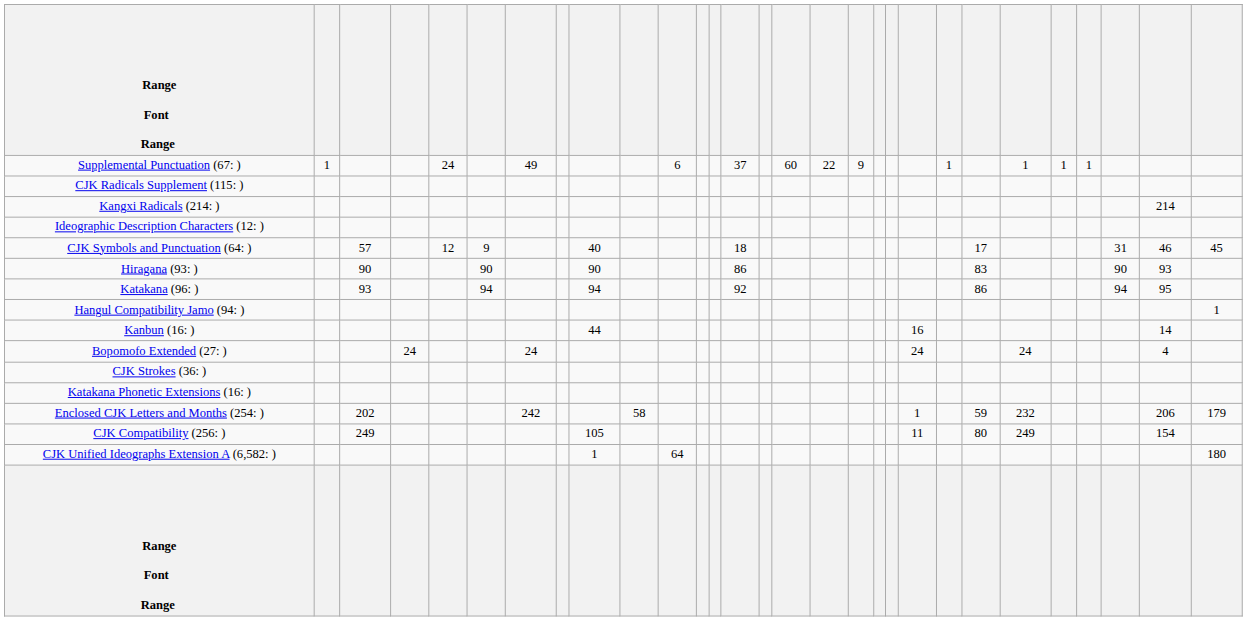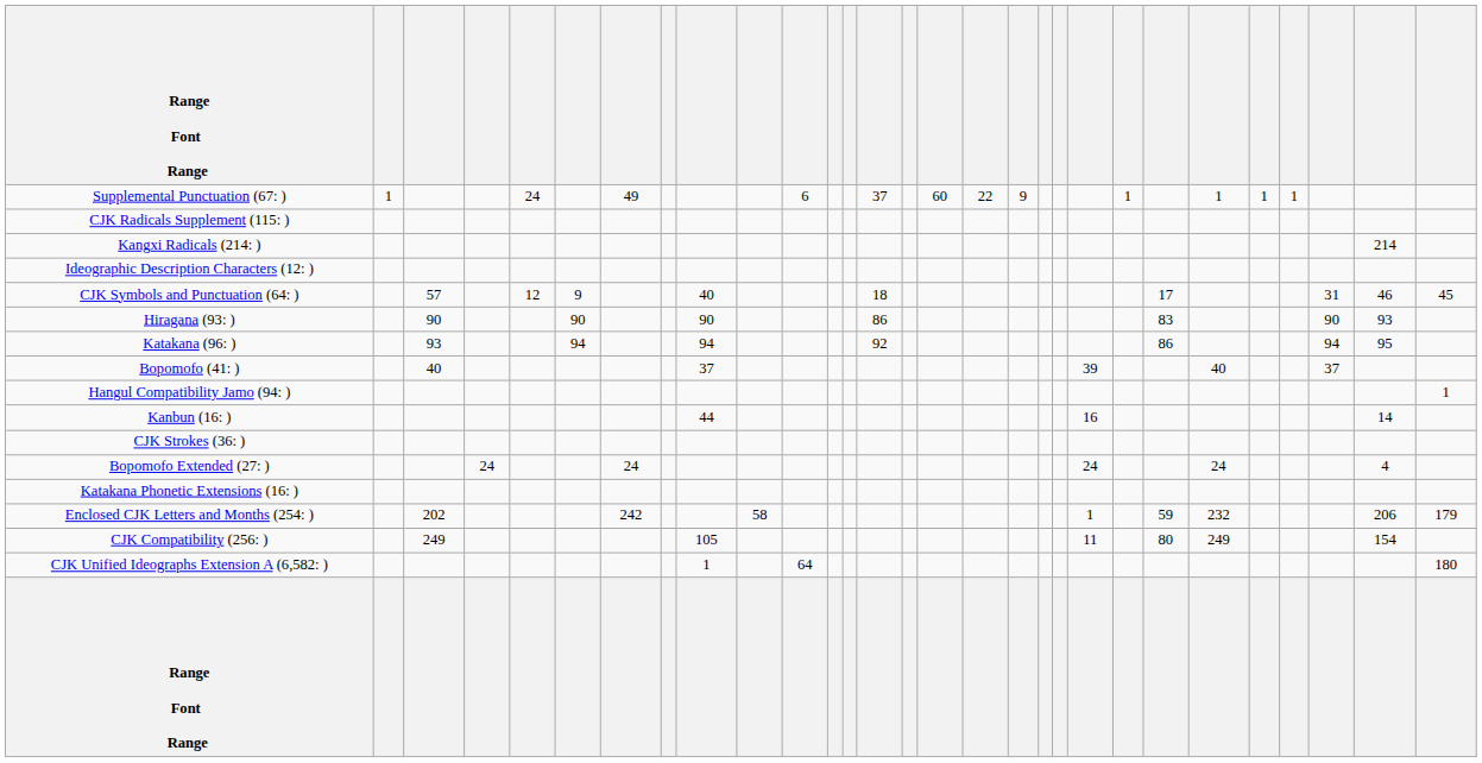 <table class="wikitable" style="width:100%; text-align:center; vertical-align:middle; font-size:80%;">
 <tr style="vertical-align: bottom; height:12em;">
 <th style="width:310px;"><br>Range<br><br>Font  <br><br>Range <span></span></th>
 <th></th>
 <th></th>
 <th></th>
 <th></th>
 <th></th>
 <th></th>
 <th></th>
 <th></th>
 <th></th>
 <th></th>
 <th></th>
 <th></th>
 <th></th>
 <th></th>
 <th></th>
 <th></th>
 <th></th>
 <th></th>
 <th></th>
 <th></th>
 <th></th>
 <th></th>
 <th></th>
 <th></th>
 <th></th>
 <th></th>
 <th></th>
 <th></th>
 </tr>
 <tr>
 <td><a href='#'>Supplemental Punctuation</a> (67: )</td>
 <td>1</td>
 <td></td>
 <td></td>
 <td>24</td>
 <td></td>
 <td>49</td>
 <td></td>
 <td></td>
 <td></td>
 <td>6</td>
 <td></td>
 <td></td>
 <td>37</td>
 <td></td>
 <td>60</td>
 <td>22</td>
 <td>9</td>
 <td></td>
 <td></td>
 <td></td>
 <td>1</td>
 <td></td>
 <td>1</td>
 <td>1</td>
 <td>1</td>
 <td></td>
 <td></td>
 <td></td>
 </tr>
 <tr>
 <td><a href='#'>CJK Radicals Supplement</a> (115: )</td>
 <td></td>
 <td></td>
 <td></td>
 <td></td>
 <td></td>
 <td></td>
 <td></td>
 <td></td>
 <td></td>
 <td></td>
 <td></td>
 <td></td>
 <td></td>
 <td></td>
 <td></td>
 <td></td>
 <td></td>
 <td></td>
 <td></td>
 <td></td>
 <td></td>
 <td></td>
 <td></td>
 <td></td>
 <td></td>
 <td></td>
 <td></td>
 <td></td>
 </tr>
 <tr>
 <td><a href='#'>Kangxi Radicals</a> (214: )</td>
 <td></td>
 <td></td>
 <td></td>
 <td></td>
 <td></td>
 <td></td>
 <td></td>
 <td></td>
 <td></td>
 <td></td>
 <td></td>
 <td></td>
 <td></td>
 <td></td>
 <td></td>
 <td></td>
 <td></td>
 <td></td>
 <td></td>
 <td></td>
 <td></td>
 <td></td>
 <td></td>
 <td></td>
 <td></td>
 <td></td>
 <td>214</td>
 <td></td>
 </tr>
 <tr>
 <td><a href='#'>Ideographic Description Characters</a> (12: )</td>
 <td></td>
 <td></td>
 <td></td>
 <td></td>
 <td></td>
 <td></td>
 <td></td>
 <td></td>
 <td></td>
 <td></td>
 <td></td>
 <td></td>
 <td></td>
 <td></td>
 <td></td>
 <td></td>
 <td></td>
 <td></td>
 <td></td>
 <td></td>
 <td></td>
 <td></td>
 <td></td>
 <td></td>
 <td></td>
 <td></td>
 <td></td>
 <td></td>
 </tr>
 <tr>
 <td><a href='#'>CJK Symbols and Punctuation</a> (64: )</td>
 <td></td>
 <td>57</td>
 <td></td>
 <td>12</td>
 <td>9</td>
 <td></td>
 <td></td>
 <td>40</td>
 <td></td>
 <td></td>
 <td></td>
 <td></td>
 <td>18</td>
 <td></td>
 <td></td>
 <td></td>
 <td></td>
 <td></td>
 <td></td>
 <td></td>
 <td></td>
 <td>17</td>
 <td></td>
 <td></td>
 <td></td>
 <td>31</td>
 <td>46</td>
 <td>45</td>
 </tr>
 <tr>
 <td><a href='#'>Hiragana</a> (93: )</td>
 <td></td>
 <td>90</td>
 <td></td>
 <td></td>
 <td>90</td>
 <td></td>
 <td></td>
 <td>90</td>
 <td></td>
 <td></td>
 <td></td>
 <td></td>
 <td>86</td>
 <td></td>
 <td></td>
 <td></td>
 <td></td>
 <td></td>
 <td></td>
 <td></td>
 <td></td>
 <td>83</td>
 <td></td>
 <td></td>
 <td></td>
 <td>90</td>
 <td>93</td>
 <td></td>
 </tr>
 <tr>
 <td><a href='#'>Katakana</a> (96: )</td>
 <td></td>
 <td>93</td>
 <td></td>
 <td></td>
 <td>94</td>
 <td></td>
 <td></td>
 <td>94</td>
 <td></td>
 <td></td>
 <td></td>
 <td></td>
 <td>92</td>
 <td></td>
 <td></td>
 <td></td>
 <td></td>
 <td></td>
 <td></td>
 <td></td>
 <td></td>
 <td>86</td>
 <td></td>
 <td></td>
 <td></td>
 <td>94</td>
 <td>95</td>
 <td></td>
 </tr>
 <tr>
+<td><a href='#'>Bopomofo</a> (41: )</td>
+<td></td>
+<td>40</td>
+<td></td>
+<td></td>
+<td></td>
+<td></td>
+<td></td>
+<td>37</td>
+<td></td>
+<td></td>
+<td></td>
+<td></td>
+<td></td>
+<td></td>
+<td></td>
+<td></td>
+<td></td>
+<td></td>
+<td></td>
+<td>39</td>
+<td></td>
+<td></td>
+<td>40</td>
+<td></td>
+<td></td>
+<td>37</td>
+<td></td>
+<td></td>
+</tr>
+<tr>
 <td><a href='#'>Hangul Compatibility Jamo</a> (94: )</td>
 <td></td>
 <td></td>
 <td></td>
 <td></td>
 <td></td>
 <td></td>
 <td></td>
 <td></td>
 <td></td>
 <td></td>
 <td></td>
 <td></td>
 <td></td>
 <td></td>
 <td></td>
 <td></td>
 <td></td>
 <td></td>
 <td></td>
 <td></td>
 <td></td>
 <td></td>
 <td></td>
 <td></td>
 <td></td>
 <td></td>
 <td></td>
 <td>1</td>
 </tr>
 <tr>
 <td><a href='#'>Kanbun</a> (16: )</td>
 <td></td>
 <td></td>
 <td></td>
 <td></td>
 <td></td>
 <td></td>
 <td></td>
 <td>44</td>
 <td></td>
 <td></td>
 <td></td>
 <td></td>
 <td></td>
 <td></td>
 <td></td>
 <td></td>
 <td></td>
 <td></td>
 <td></td>
 <td>16</td>
 <td></td>
 <td></td>
 <td></td>
 <td></td>
 <td></td>
 <td></td>
 <td>14</td>
 <td></td>
 </tr>
 <tr>
+<td><a href='#'>CJK Strokes</a> (36: )</td>
+<td></td>
+<td></td>
+<td></td>
+<td></td>
+<td></td>
+<td></td>
+<td></td>
+<td></td>
+<td></td>
+<td></td>
+<td></td>
+<td></td>
+<td></td>
+<td></td>
+<td></td>
+<td></td>
+<td></td>
+<td></td>
+<td></td>
+<td></td>
+<td></td>
+<td></td>
+<td></td>
+<td></td>
+<td></td>
+<td></td>
+<td></td>
+<td></td>
+</tr>
+<tr>
 <td><a href='#'>Bopomofo Extended</a> (27: )</td>
 <td></td>
 <td></td>
 <td>24</td>
 <td></td>
 <td></td>
 <td>24</td>
 <td></td>
 <td></td>
 <td></td>
 <td></td>
 <td></td>
 <td></td>
 <td></td>
 <td></td>
 <td></td>
 <td></td>
 <td></td>
 <td></td>
 <td></td>
 <td>24</td>
 <td></td>
 <td></td>
 <td>24</td>
 <td></td>
 <td></td>
 <td></td>
 <td>4</td>
-<td></td>
-</tr>
-<tr>
-<td><a href='#'>CJK Strokes</a> (36: )</td>
-<td></td>
-<td></td>
-<td></td>
-<td></td>
-<td></td>
-<td></td>
-<td></td>
-<td></td>
-<td></td>
-<td></td>
-<td></td>
-<td></td>
-<td></td>
-<td></td>
-<td></td>
-<td></td>
-<td></td>
-<td></td>
-<td></td>
-<td></td>
-<td></td>
-<td></td>
-<td></td>
-<td></td>
-<td></td>
-<td></td>
-<td></td>
 <td></td>
 </tr>
 <tr>
 <td><a href='#'>Katakana Phonetic Extensions</a> (16: )</td>
 <td></td>
 <td></td>
 <td></td>
 <td></td>
 <td></td>
 <td></td>
 <td></td>
 <td></td>
 <td></td>
 <td></td>
 <td></td>
 <td></td>
 <td></td>
 <td></td>
 <td></td>
 <td></td>
 <td></td>
 <td></td>
 <td></td>
 <td></td>
 <td></td>
 <td></td>
 <td></td>
 <td></td>
 <td></td>
 <td></td>
 <td></td>
 <td></td>
 </tr>
 <tr>
 <td><a href='#'>Enclosed CJK Letters and Months</a> (254: )</td>
 <td></td>
 <td>202</td>
 <td></td>
 <td></td>
 <td></td>
 <td>242</td>
 <td></td>
 <td></td>
 <td>58</td>
 <td></td>
 <td></td>
 <td></td>
 <td></td>
 <td></td>
 <td></td>
 <td></td>
 <td></td>
 <td></td>
 <td></td>
 <td>1</td>
 <td></td>
 <td>59</td>
 <td>232</td>
 <td></td>
 <td></td>
 <td></td>
 <td>206</td>
 <td>179</td>
 </tr>
 <tr>
 <td><a href='#'>CJK Compatibility</a> (256: )</td>
 <td></td>
 <td>249</td>
 <td></td>
 <td></td>
 <td></td>
 <td></td>
 <td></td>
 <td>105</td>
 <td></td>
 <td></td>
 <td></td>
 <td></td>
 <td></td>
 <td></td>
 <td></td>
 <td></td>
 <td></td>
 <td></td>
 <td></td>
 <td>11</td>
 <td></td>
 <td>80</td>
 <td>249</td>
 <td></td>
 <td></td>
 <td></td>
 <td>154</td>
 <td></td>
 </tr>
 <tr>
 <td><a href='#'>CJK Unified Ideographs Extension A</a> (6,582: )</td>
 <td></td>
 <td></td>
 <td></td>
 <td></td>
 <td></td>
 <td></td>
 <td></td>
 <td>1</td>
 <td></td>
 <td>64</td>
 <td></td>
 <td></td>
 <td></td>
 <td></td>
 <td></td>
 <td></td>
 <td></td>
 <td></td>
 <td></td>
 <td></td>
 <td></td>
 <td></td>
 <td></td>
 <td></td>
 <td></td>
 <td></td>
 <td></td>
 <td>180</td>
 </tr>
 <tr style="vertical-align: bottom; height:12em;">
 <th><br>Range<br><br>Font  <br><br>Range <span></span></th>
 <th></th>
 <th></th>
 <th></th>
 <th></th>
 <th></th>
 <th></th>
 <th></th>
 <th></th>
 <th></th>
 <th></th>
 <th></th>
 <th></th>
 <th></th>
 <th></th>
 <th></th>
 <th></th>
 <th></th>
 <th></th>
 <th></th>
 <th></th>
 <th></th>
 <th></th>
 <th></th>
 <th></th>
 <th></th>
 <th></th>
 <th></th>
 <th></th>
 </tr>
 </table>
